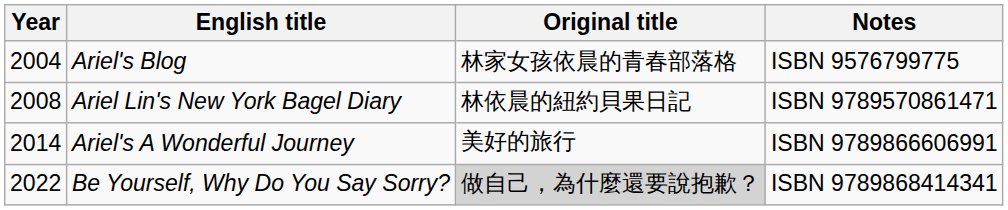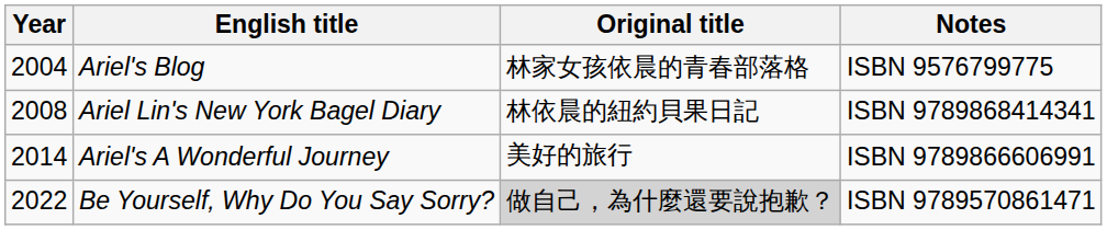 <table class="wikitable">
 <tr>
 <th>Year</th>
 <th>English title</th>
 <th>Original title</th>
 <th>Notes</th>
 </tr>
 <tr>
 <td>2004</td>
 <td><em>Ariel's Blog</em></td>
 <td>林家女孩依晨的青春部落格</td>
 <td>ISBN 9576799775</td>
 </tr>
 <tr>
 <td>2008</td>
 <td><em>Ariel Lin's New York Bagel Diary</em></td>
 <td>林依晨的紐約貝果日記</td>
-<td>ISBN 9789570861471</td>
+<td>ISBN 9789868414341</td>
 </tr>
 <tr>
 <td>2014</td>
 <td><em>Ariel's A Wonderful Journey</em></td>
 <td>美好的旅行</td>
 <td>ISBN 9789866606991</td>
 </tr>
 <tr>
 <td>2022</td>
 <td><em>Be Yourself, Why Do You Say Sorry?</em></td>
 <td style="background: lightgrey;">做自己，為什麼還要說抱歉？</td>
-<td>ISBN 9789868414341</td>
+<td>ISBN 9789570861471</td>
 </tr>
 </table>
